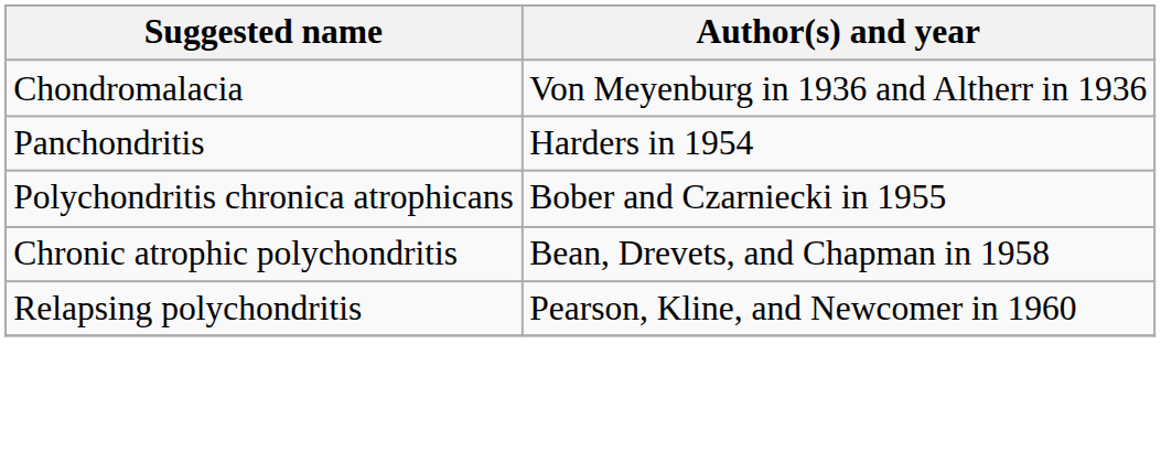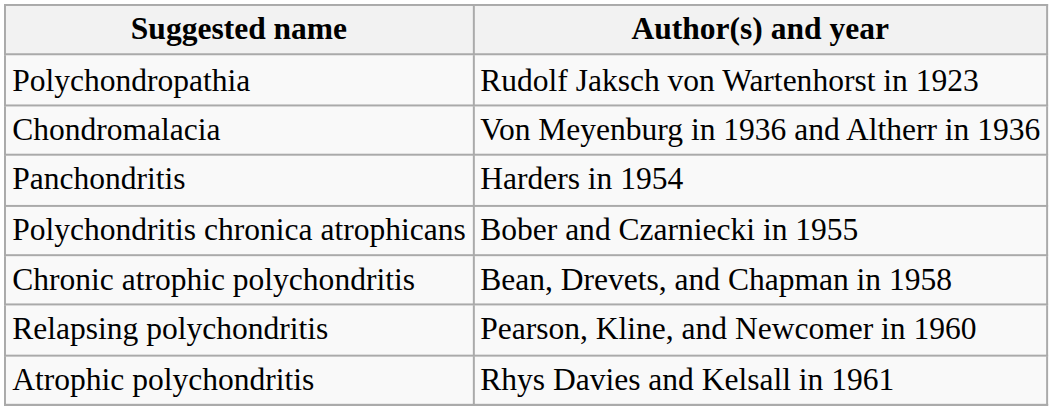 <table class="wikitable">
 <tr>
 <th>Suggested name</th>
 <th>Author(s) and year</th>
+</tr>
+<tr>
+<td>Polychondropathia</td>
+<td>Rudolf Jaksch von Wartenhorst in 1923</td>
 </tr>
 <tr>
 <td>Chondromalacia</td>
 <td>Von Meyenburg in 1936 and Altherr in 1936</td>
 </tr>
 <tr>
 <td>Panchondritis</td>
 <td>Harders in 1954</td>
 </tr>
 <tr>
 <td>Polychondritis chronica atrophicans</td>
 <td>Bober and Czarniecki in 1955</td>
 </tr>
 <tr>
 <td>Chronic atrophic polychondritis</td>
 <td>Bean, Drevets, and Chapman in 1958</td>
 </tr>
 <tr>
 <td>Relapsing polychondritis</td>
 <td>Pearson, Kline, and Newcomer in 1960</td>
 </tr>
 <tr>
+<td>Atrophic polychondritis</td>
+<td>Rhys Davies and Kelsall in 1961</td>
+</tr>
+<tr>
 </tr>
 </table>
